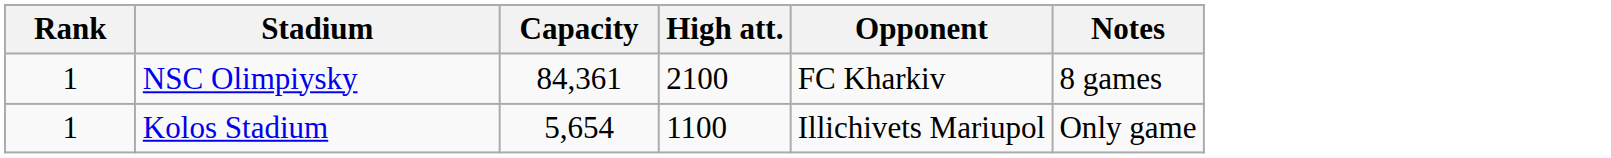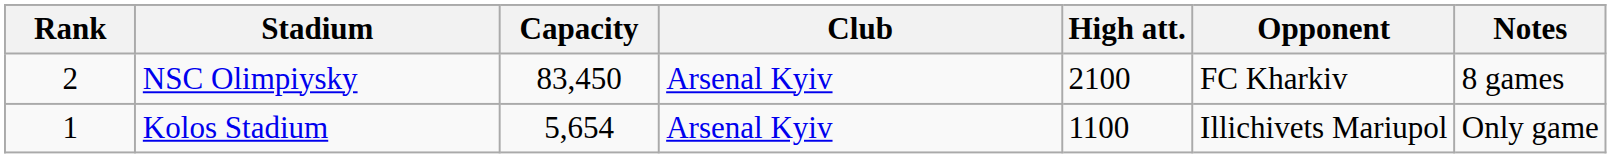 <table class="wikitable">
 <tr>
 <th width=60>Rank</th>
 <th width=180>Stadium</th>
 <th width=75>Capacity</th>
+<th width=200>Club</th>
 <th align="center">High att.</th>
 <th>Opponent</th>
 <th>Notes</th>
 </tr>
 <tr>
-<td style="text-align:center;">1</td>
+<td style="text-align:center;">2</td>
 <td><a href='#'>NSC Olimpiysky</a></td>
-<td style="text-align:center;">84,361</td>
+<td style="text-align:center;">83,450</td>
+<td><a href='#'>Arsenal Kyiv</a></td>
 <td>2100</td>
 <td>FC Kharkiv</td>
 <td>8 games</td>
 </tr>
 <tr>
 <td style="text-align:center;">1</td>
 <td><a href='#'>Kolos Stadium</a></td>
 <td style="text-align:center;">5,654</td>
+<td><a href='#'>Arsenal Kyiv</a></td>
 <td>1100</td>
 <td>Illichivets Mariupol</td>
 <td>Only game</td>
 </tr>
 </table>
